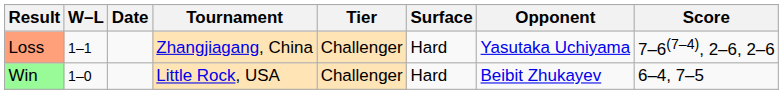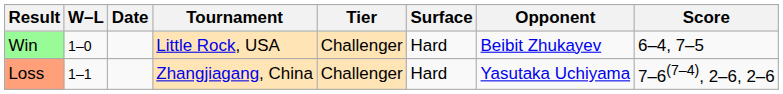 <table class="sortable wikitable">
 <tr>
 <th>Result</th>
 <th class="unsortable">W–L</th>
 <th>Date</th>
 <th>Tournament</th>
 <th>Tier</th>
 <th>Surface</th>
 <th>Opponent</th>
 <th class="unsortable">Score</th>
 </tr>
 <tr>
+<td bgcolor=98FB98>Win</td>
+<td><small>1–0</small></td>
+<td><a href='#'></a></td>
+<td bgcolor=moccasin><a href='#'>Little Rock</a>, USA</td>
+<td bgcolor=moccasin>Challenger</td>
+<td>Hard</td>
+<td> <a href='#'>Beibit Zhukayev</a></td>
+<td>6–4, 7–5</td>
+</tr>
+<tr>
 <td bgcolor=FFA07A>Loss</td>
 <td><small>1–1</small></td>
 <td><a href='#'></a></td>
 <td bgcolor=moccasin><a href='#'>Zhangjiagang</a>, China</td>
 <td bgcolor=moccasin>Challenger</td>
 <td>Hard</td>
 <td> <a href='#'>Yasutaka Uchiyama</a></td>
 <td>7–6<sup>(7–4)</sup>, 2–6, 2–6</td>
 </tr>
-<tr>
-<td bgcolor=98FB98>Win</td>
-<td><small>1–0</small></td>
-<td><a href='#'></a></td>
-<td bgcolor=moccasin><a href='#'>Little Rock</a>, USA</td>
-<td bgcolor=moccasin>Challenger</td>
-<td>Hard</td>
-<td> <a href='#'>Beibit Zhukayev</a></td>
-<td>6–4, 7–5</td>
-</tr>
 </table>
